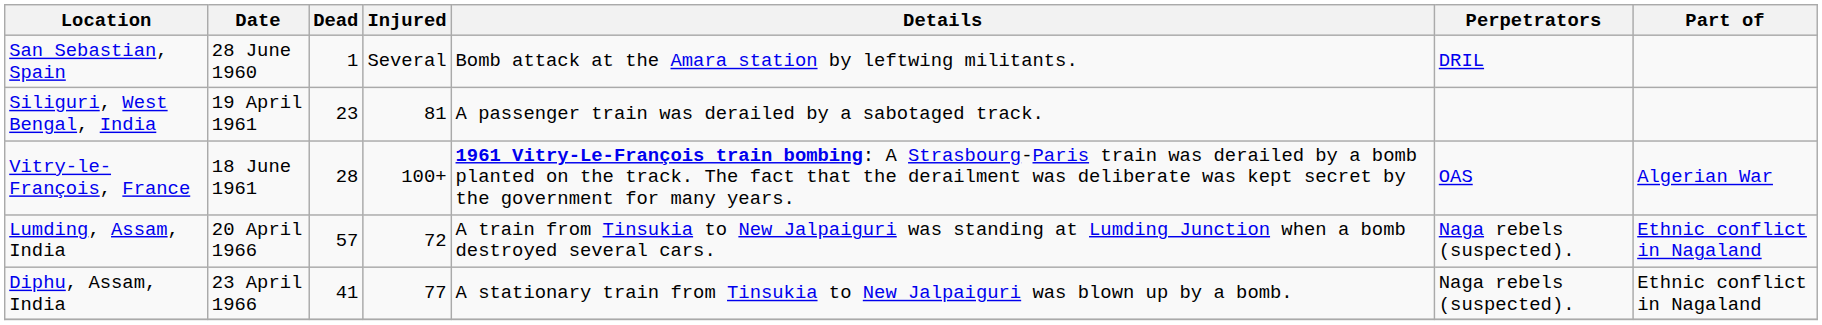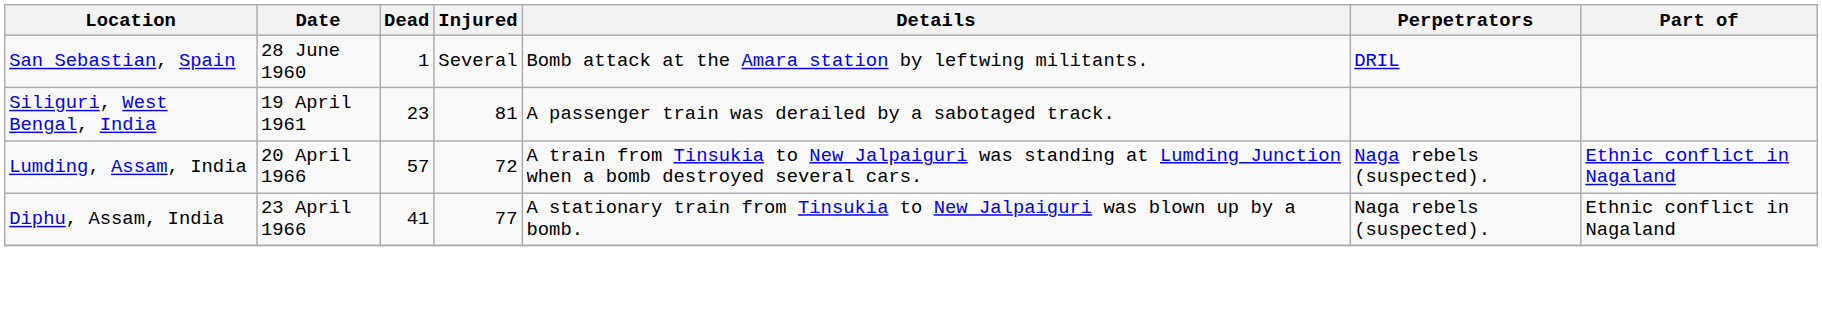 <table class="wikitable sortable">
 <tr>
 <th>Location</th>
 <th>Date</th>
 <th>Dead</th>
 <th>Injured</th>
 <th>Details</th>
 <th>Perpetrators</th>
 <th>Part of</th>
 </tr>
 <tr>
 <td> <a href='#'>San Sebastian</a>, <a href='#'>Spain</a></td>
 <td>28 June 1960</td>
 <td align="right">1</td>
 <td align="right">Several</td>
 <td>Bomb attack at the <a href='#'>Amara station</a> by leftwing militants.</td>
 <td><a href='#'>DRIL</a></td>
 <td></td>
 </tr>
 <tr>
 <td> <a href='#'>Siliguri</a>, <a href='#'>West Bengal</a>, <a href='#'>India</a></td>
 <td>19 April 1961</td>
 <td align="right">23</td>
 <td align="right">81</td>
 <td>A passenger train was derailed by a sabotaged track.</td>
 <td></td>
 <td></td>
 </tr>
 <tr>
-<td> <a href='#'>Vitry-le-François</a>, <a href='#'>France</a></td>
-<td>18 June 1961</td>
-<td align="right">28</td>
-<td align="right">100+</td>
-<td><strong><a href='#'>1961 Vitry-Le-François train bombing</a></strong>: A <a href='#'>Strasbourg</a>-<a href='#'>Paris</a> train was derailed by a bomb planted on the track. The fact that the derailment was deliberate was kept secret by the government for many years.</td>
-<td><a href='#'>OAS</a></td>
-<td><a href='#'>Algerian War</a></td>
-</tr>
-<tr>
 <td> <a href='#'>Lumding</a>, <a href='#'>Assam</a>, India</td>
 <td>20 April 1966</td>
 <td align="right">57</td>
 <td align="right">72</td>
 <td>A train from <a href='#'>Tinsukia</a> to <a href='#'>New Jalpaiguri</a> was standing at <a href='#'>Lumding Junction</a> when a bomb destroyed several cars.</td>
 <td><a href='#'>Naga</a> rebels (suspected).</td>
 <td><a href='#'>Ethnic conflict in Nagaland</a></td>
 </tr>
 <tr>
 <td> <a href='#'>Diphu</a>, Assam, India</td>
 <td>23 April 1966</td>
 <td align="right">41</td>
 <td align="right">77</td>
 <td>A stationary train from <a href='#'>Tinsukia</a> to <a href='#'>New Jalpaiguri</a> was blown up by a bomb.</td>
 <td>Naga rebels (suspected).</td>
 <td>Ethnic conflict in Nagaland</td>
 </tr>
 <tr>
 </tr>
 </table>
